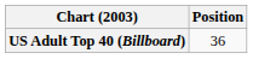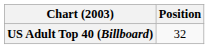 <table class="wikitable plainrowheaders" style="text-align:center;">
 <tr>
 <th scope="col">Chart (2003)</th>
 <th scope="col">Position</th>
 </tr>
 <tr>
 <th scope="row">US Adult Top 40 (<em>Billboard</em>)</th>
-<td>36</td>
+<td>32</td>
 </tr>
 </table>
